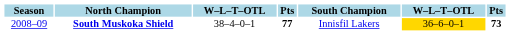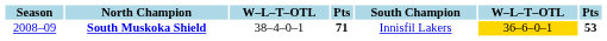 <table cellpadding="0" width="700px" style="font-size: 90%;">
 <tr bgcolor="#ADD8E6" align="center">
 <th style= width="60"><strong>Season</strong></th>
 <th style= width="145"><strong>North Champion</strong></th>
 <th style= width="145"><strong>W–L–T–OTL</strong></th>
 <th style= width="30"><strong>Pts</strong></th>
 <th style= width="145"><strong>South Champion</strong></th>
 <th style= width="145"><strong>W–L–T–OTL</strong></th>
 <th style= width="30"><strong>Pts</strong></th>
 </tr>
 <tr align="center">
 <td><a href='#'>2008–09</a></td>
 <td><strong><a href='#'>South Muskoka Shield</a></strong></td>
 <td>38–4–0–1</td>
-<td><strong>77</strong></td>
+<td><strong>71</strong></td>
 <td><a href='#'>Innisfil Lakers</a></td>
 <td style="background: gold;">36–6–0–1</td>
-<td><strong>73</strong></td>
+<td><strong>53</strong></td>
 </tr>
 </table>
